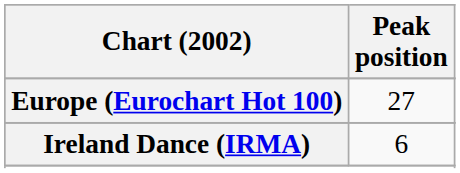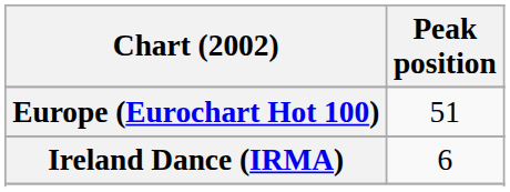 <table class="wikitable sortable plainrowheaders" style="text-align:center">
 <tr>
 <th>Chart (2002)</th>
 <th>Peak<br>position</th>
 </tr>
 <tr>
 </tr>
 <tr>
 <th scope="row">Europe (<a href='#'>Eurochart Hot 100</a>)</th>
-<td>27</td>
+<td>51</td>
 </tr>
 <tr>
 </tr>
 <tr>
 <th scope="row">Ireland Dance (<a href='#'>IRMA</a>)</th>
 <td>6</td>
 </tr>
 <tr>
 </tr>
 <tr>
 </tr>
 <tr>
 </tr>
 <tr>
 </tr>
 <tr>
 </tr>
 <tr>
 </tr>
 <tr>
 </tr>
 </table>
